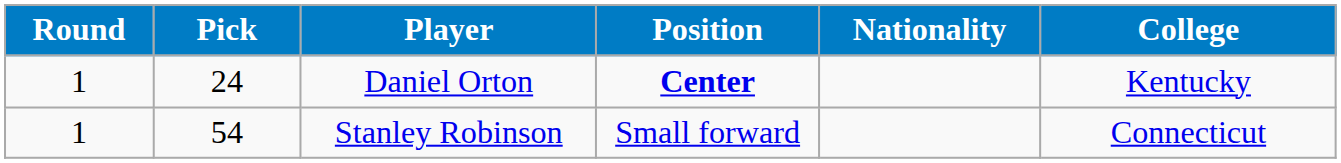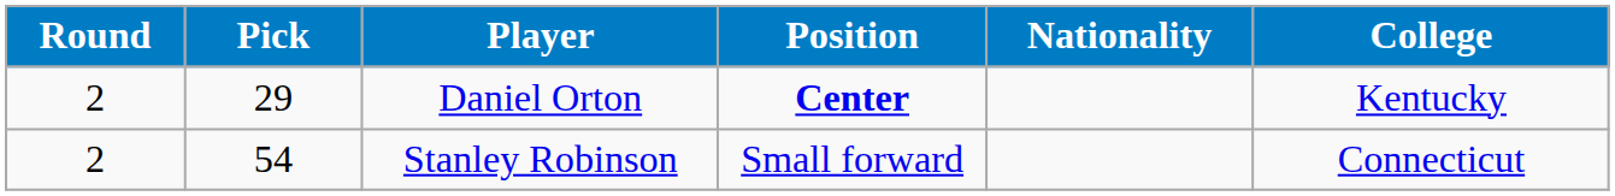 <table class="wikitable sortable sortable">
 <tr>
 <th style="background:#007CC5; color:white" width="10%">Round</th>
 <th style="background:#007CC5; color:white" width="10%">Pick</th>
 <th style="background:#007CC5; color:white" width="20%">Player</th>
 <th style="background:#007CC5; color:white" width="15%">Position</th>
 <th style="background:#007CC5; color:white" width="15%">Nationality</th>
 <th style="background:#007CC5; color:white" width="20%">College</th>
 </tr>
 <tr style="text-align: center">
-<td>1</td>
-<td>24</td>
+<td>2</td>
+<td>29</td>
 <td><a href='#'>Daniel Orton</a></td>
 <td><strong><a href='#'>Center</a></strong></td>
 <td></td>
 <td><a href='#'>Kentucky</a></td>
 </tr>
 <tr style="text-align: center">
-<td>1</td>
+<td>2</td>
 <td>54</td>
 <td><a href='#'>Stanley Robinson</a></td>
 <td><a href='#'>Small forward</a></td>
 <td></td>
 <td><a href='#'>Connecticut</a></td>
 </tr>
 </table>
